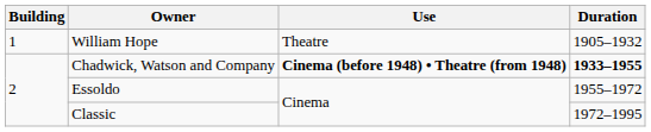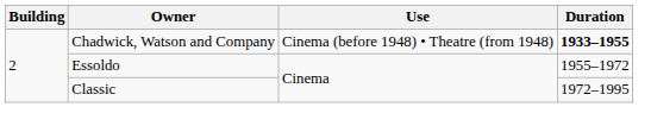 <table class="wikitable">
 <tr>
 <th>Building</th>
 <th>Owner</th>
 <th>Use</th>
 <th>Duration</th>
 </tr>
 <tr>
-<td>1</td>
-<td>William Hope</td>
-<td>Theatre</td>
-<td>1905–1932</td>
-</tr>
-<tr>
 <td rowspan=3>2</td>
 <td>Chadwick, Watson and Company</td>
-<td><strong>Cinema (before 1948) • Theatre (from 1948)</strong></td>
+<td>Cinema (before 1948) • Theatre (from 1948)</td>
 <td><strong>1933–1955</strong></td>
 </tr>
 <tr>
 <td>Essoldo</td>
 <td rowspan=2>Cinema</td>
 <td>1955–1972</td>
 </tr>
 <tr>
 <td>Classic</td>
 <td>1972–1995</td>
 </tr>
 </table>
